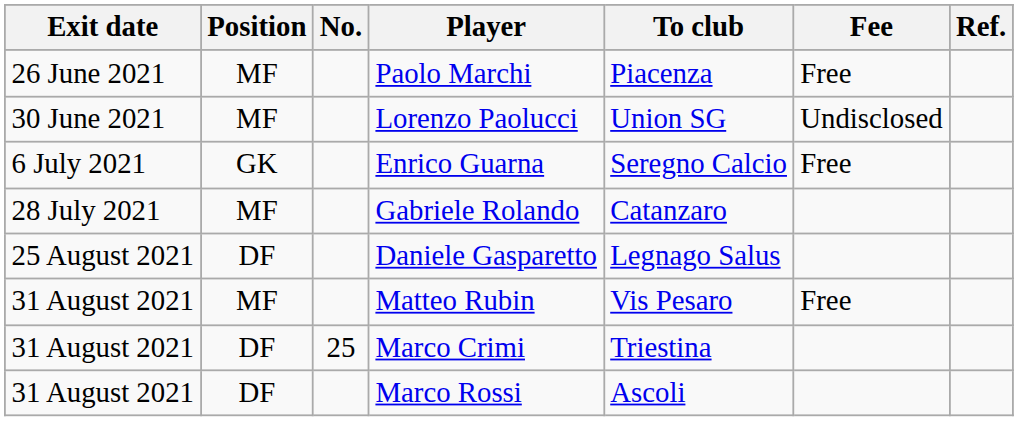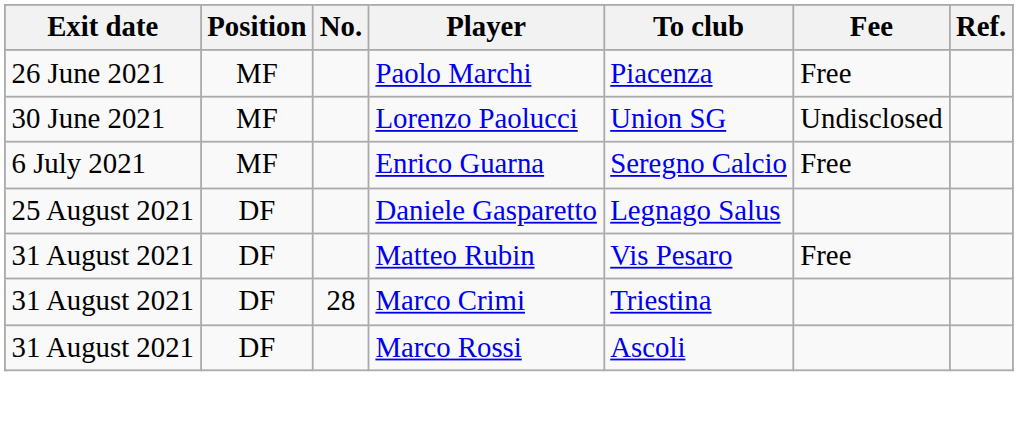 <table class="wikitable sortable">
 <tr>
 <th><strong>Exit date</strong></th>
 <th><strong>Position</strong></th>
 <th><strong>No.</strong></th>
 <th><strong>Player</strong></th>
 <th><strong>To club</strong></th>
 <th><strong>Fee</strong></th>
 <th><strong>Ref.</strong></th>
 </tr>
 <tr>
 <td>26 June 2021</td>
 <td style="text-align:center;">MF</td>
 <td style="text-align:center;"></td>
 <td style="text-align:left;"> <a href='#'>Paolo Marchi</a></td>
 <td style="text-align:left;"><a href='#'>Piacenza</a></td>
 <td>Free</td>
 <td></td>
 </tr>
 <tr>
 <td>30 June 2021</td>
 <td style="text-align:center;">MF</td>
 <td style="text-align:center;"></td>
 <td style="text-align:left;"> <a href='#'>Lorenzo Paolucci</a></td>
 <td style="text-align:left;"> <a href='#'>Union SG</a></td>
 <td>Undisclosed</td>
 <td></td>
 </tr>
 <tr>
 <td>6 July 2021</td>
-<td style="text-align:center;">GK</td>
+<td style="text-align:center;">MF</td>
 <td style="text-align:center;"></td>
 <td style="text-align:left;"> <a href='#'>Enrico Guarna</a></td>
 <td style="text-align:left;"><a href='#'>Seregno Calcio</a></td>
 <td>Free</td>
-<td></td>
-</tr>
-<tr>
-<td>28 July 2021</td>
-<td style="text-align:center;">MF</td>
-<td style="text-align:center;"></td>
-<td style="text-align:left;"> <a href='#'>Gabriele Rolando</a></td>
-<td style="text-align:left;"><a href='#'>Catanzaro</a></td>
-<td></td>
 <td></td>
 </tr>
 <tr>
 <td>25 August 2021</td>
 <td style="text-align:center;">DF</td>
 <td style="text-align:center;"></td>
 <td style="text-align:left;"> <a href='#'>Daniele Gasparetto</a></td>
 <td style="text-align:left;"><a href='#'>Legnago Salus</a></td>
 <td></td>
 <td></td>
 </tr>
 <tr>
 <td>31 August 2021</td>
-<td style="text-align:center;">MF</td>
+<td style="text-align:center;">DF</td>
 <td style="text-align:center;"></td>
 <td style="text-align:left;"> <a href='#'>Matteo Rubin</a></td>
 <td style="text-align:left;"><a href='#'>Vis Pesaro</a></td>
 <td>Free</td>
 <td></td>
 </tr>
 <tr>
 <td>31 August 2021</td>
 <td style="text-align:center;">DF</td>
-<td style="text-align:center;">25</td>
+<td style="text-align:center;">28</td>
 <td style="text-align:left;"> <a href='#'>Marco Crimi</a></td>
 <td style="text-align:left;"><a href='#'>Triestina</a></td>
 <td></td>
 <td></td>
 </tr>
 <tr>
 <td>31 August 2021</td>
 <td style="text-align:center;">DF</td>
 <td style="text-align:center;"></td>
 <td style="text-align:left;"> <a href='#'>Marco Rossi</a></td>
 <td style="text-align:left;"><a href='#'>Ascoli</a></td>
 <td></td>
 <td></td>
 </tr>
 </table>
